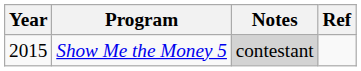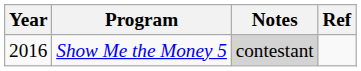 <table class="wikitable plainrowheaders" style="text-align:center;">
 <tr>
 <th>Year</th>
 <th>Program</th>
 <th>Notes</th>
 <th>Ref</th>
 </tr>
 <tr>
-<td>2015</td>
+<td>2016</td>
 <td><em><a href='#'>Show Me the Money 5</a></em></td>
 <td style="background: lightgrey;">contestant</td>
 <td></td>
 </tr>
 </table>
